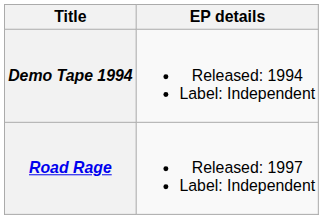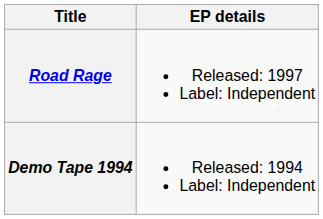 <table class="wikitable plainrowheaders" style="text-align:center;">
 <tr>
 <th scope="col">Title</th>
 <th scope="col">EP details</th>
 </tr>
 <tr>
+<th scope="row"><em><a href='#'>Road Rage</a></em></th>
+<td><br><ul><li>Released: 1997</li><li>Label: Independent</li></ul></td>
+</tr>
+<tr>
 <th scope="row"><em>Demo Tape 1994</em></th>
 <td><br><ul><li>Released: 1994</li><li>Label: Independent</li></ul></td>
 </tr>
-<tr>
-<th scope="row"><em><a href='#'>Road Rage</a></em></th>
-<td><br><ul><li>Released: 1997</li><li>Label: Independent</li></ul></td>
-</tr>
 </table>
